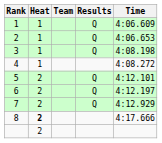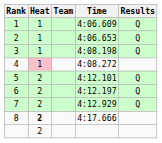 <table class="wikitable sortable" style="text-align:center">
 <tr>
 <th>Rank</th>
 <th>Heat</th>
 <th>Team</th>
+<th>Time</th>
 <th>Results</th>
-<th>Time</th>
 </tr>
 <tr bgcolor="#ccffcc">
 <td>1</td>
 <td>1</td>
 <td align="left"></td>
+<td>4:06.609</td>
 <td>Q</td>
-<td>4:06.609</td>
 </tr>
 <tr bgcolor="#ccffcc">
 <td>2</td>
 <td>1</td>
 <td align="left"></td>
+<td>4:06.653</td>
 <td>Q</td>
-<td>4:06.653</td>
 </tr>
 <tr bgcolor="#ccffcc">
 <td>3</td>
 <td>1</td>
 <td align="left"></td>
+<td>4:08.198</td>
 <td>Q</td>
-<td>4:08.198</td>
 </tr>
 <tr>
 <td>4</td>
-<td>1</td>
+<td style="background: pink;">1</td>
 <td align="left"></td>
+<td>4:08.272</td>
 <td></td>
-<td>4:08.272</td>
 </tr>
 <tr bgcolor="#ccffcc">
 <td>5</td>
 <td>2</td>
 <td align="left"></td>
+<td>4:12.101</td>
 <td>Q</td>
-<td>4:12.101</td>
 </tr>
 <tr bgcolor="#ccffcc">
 <td>6</td>
 <td>2</td>
 <td align="left"></td>
+<td>4:12.197</td>
 <td>Q</td>
-<td>4:12.197</td>
 </tr>
 <tr bgcolor="#ccffcc">
 <td>7</td>
 <td>2</td>
 <td align="left"></td>
+<td>4:12.929</td>
 <td>Q</td>
-<td>4:12.929</td>
 </tr>
 <tr>
 <td>8</td>
 <td><strong>2</strong></td>
 <td align="left"></td>
+<td>4:17.666</td>
 <td></td>
-<td>4:17.666</td>
 </tr>
 <tr>
 <td></td>
 <td>2</td>
 <td align="left"></td>
 <td></td>
 <td></td>
 </tr>
 </table>
